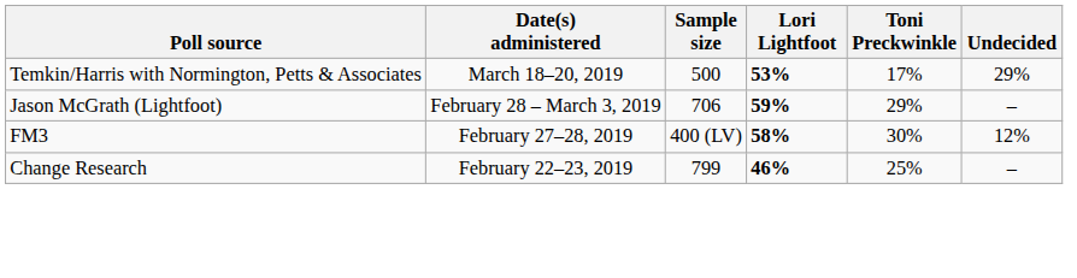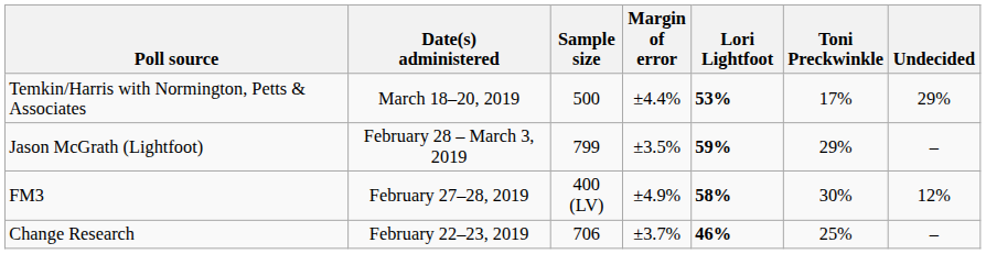 <table class="wikitable">
 <tr valign=bottom>
 <th>Poll source</th>
 <th>Date(s)<br>administered</th>
 <th>Sample<br>size</th>
+<th>Margin<br>of error</th>
 <th style="width:75px;">Lori<br>Lightfoot</th>
 <th style="width:75px;">Toni<br>Preckwinkle</th>
 <th style="width:75px;">Undecided</th>
 </tr>
 <tr>
 <td>Temkin/Harris with Normington, Petts & Associates</td>
 <td align=center>March 18–20, 2019</td>
 <td align=center>500</td>
+<td align=center>±4.4%</td>
 <td><strong>53%</strong></td>
 <td align=center>17%</td>
 <td align=center>29%</td>
 </tr>
 <tr>
 <td>Jason McGrath (Lightfoot)</td>
 <td align=center>February 28 – March 3, 2019</td>
-<td align=center>706</td>
+<td align=center>799</td>
+<td align=center>±3.5%</td>
 <td><strong>59%</strong></td>
 <td align=center>29%</td>
 <td align=center>–</td>
 </tr>
 <tr>
 <td>FM3</td>
 <td align=center>February 27–28, 2019</td>
 <td align=center>400 (LV)</td>
+<td align=center>±4.9%</td>
 <td><strong>58%</strong></td>
 <td align=center>30%</td>
 <td align=center>12%</td>
 </tr>
 <tr>
 <td>Change Research</td>
 <td align=center>February 22–23, 2019</td>
-<td align=center>799</td>
+<td align=center>706</td>
+<td align=center>±3.7%</td>
 <td><strong>46%</strong></td>
 <td align=center>25%</td>
 <td align=center>–</td>
 </tr>
 </table>
